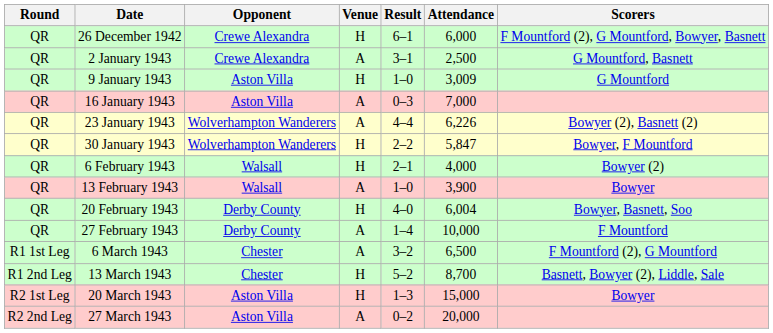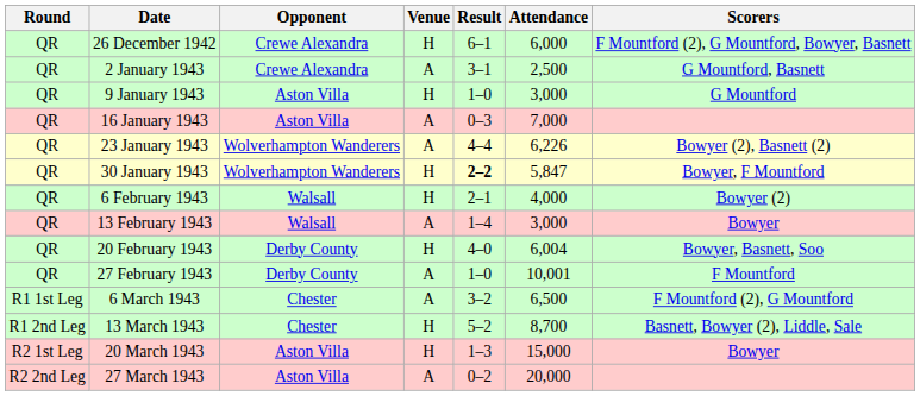 <table class="wikitable" style="font-size:100%; text-align:center">
 <tr>
 <th>Round</th>
 <th>Date</th>
 <th>Opponent</th>
 <th>Venue</th>
 <th>Result</th>
 <th>Attendance</th>
 <th>Scorers</th>
 </tr>
 <tr style="background-color: #CCFFCC;">
 <td>QR</td>
 <td>26 December 1942</td>
 <td><a href='#'>Crewe Alexandra</a></td>
 <td>H</td>
 <td>6–1</td>
 <td>6,000</td>
 <td><a href='#'>F Mountford</a> (2), <a href='#'>G Mountford</a>, <a href='#'>Bowyer</a>, <a href='#'>Basnett</a></td>
 </tr>
 <tr style="background-color: #CCFFCC;">
 <td>QR</td>
 <td>2 January 1943</td>
 <td><a href='#'>Crewe Alexandra</a></td>
 <td>A</td>
 <td>3–1</td>
 <td>2,500</td>
 <td><a href='#'>G Mountford</a>, <a href='#'>Basnett</a></td>
 </tr>
 <tr style="background-color: #CCFFCC;">
 <td>QR</td>
 <td>9 January 1943</td>
 <td><a href='#'>Aston Villa</a></td>
 <td>H</td>
 <td>1–0</td>
-<td>3,009</td>
+<td>3,000</td>
 <td><a href='#'>G Mountford</a></td>
 </tr>
 <tr style="background-color: #FFCCCC;">
 <td>QR</td>
 <td>16 January 1943</td>
 <td><a href='#'>Aston Villa</a></td>
 <td>A</td>
 <td>0–3</td>
 <td>7,000</td>
 <td></td>
 </tr>
 <tr style="background-color: #FFFFCC;">
 <td>QR</td>
 <td>23 January 1943</td>
 <td><a href='#'>Wolverhampton Wanderers</a></td>
 <td>A</td>
 <td>4–4</td>
 <td>6,226</td>
 <td><a href='#'>Bowyer</a> (2), <a href='#'>Basnett</a> (2)</td>
 </tr>
 <tr style="background-color: #FFFFCC;">
 <td>QR</td>
 <td>30 January 1943</td>
 <td><a href='#'>Wolverhampton Wanderers</a></td>
 <td>H</td>
-<td>2–2</td>
+<td><strong>2–2</strong></td>
 <td>5,847</td>
 <td><a href='#'>Bowyer</a>, <a href='#'>F Mountford</a></td>
 </tr>
 <tr style="background-color: #CCFFCC;">
 <td>QR</td>
 <td>6 February 1943</td>
 <td><a href='#'>Walsall</a></td>
 <td>H</td>
 <td>2–1</td>
 <td>4,000</td>
 <td><a href='#'>Bowyer</a> (2)</td>
 </tr>
 <tr style="background-color: #FFCCCC;">
 <td>QR</td>
 <td>13 February 1943</td>
 <td><a href='#'>Walsall</a></td>
 <td>A</td>
-<td>1–0</td>
-<td>3,900</td>
+<td>1–4</td>
+<td>3,000</td>
 <td><a href='#'>Bowyer</a></td>
 </tr>
 <tr style="background-color: #CCFFCC;">
 <td>QR</td>
 <td>20 February 1943</td>
 <td><a href='#'>Derby County</a></td>
 <td>H</td>
 <td>4–0</td>
 <td>6,004</td>
 <td><a href='#'>Bowyer</a>, <a href='#'>Basnett</a>, <a href='#'>Soo</a></td>
 </tr>
 <tr style="background-color: #CCFFCC;">
 <td>QR</td>
 <td>27 February 1943</td>
 <td><a href='#'>Derby County</a></td>
 <td>A</td>
-<td>1–4</td>
-<td>10,000</td>
+<td>1–0</td>
+<td>10,001</td>
 <td><a href='#'>F Mountford</a></td>
 </tr>
 <tr style="background-color: #CCFFCC;">
 <td>R1 1st Leg</td>
 <td>6 March 1943</td>
 <td><a href='#'>Chester</a></td>
 <td>A</td>
 <td>3–2</td>
 <td>6,500</td>
 <td><a href='#'>F Mountford</a>  (2), <a href='#'>G Mountford</a></td>
 </tr>
 <tr style="background-color: #CCFFCC;">
 <td>R1 2nd Leg</td>
 <td>13 March 1943</td>
 <td><a href='#'>Chester</a></td>
 <td>H</td>
 <td>5–2</td>
 <td>8,700</td>
 <td><a href='#'>Basnett</a>, <a href='#'>Bowyer</a> (2), <a href='#'>Liddle</a>, <a href='#'>Sale</a></td>
 </tr>
 <tr style="background-color: #FFCCCC;">
 <td>R2 1st Leg</td>
 <td>20 March 1943</td>
 <td><a href='#'>Aston Villa</a></td>
 <td>H</td>
 <td>1–3</td>
 <td>15,000</td>
 <td><a href='#'>Bowyer</a></td>
 </tr>
 <tr style="background-color: #FFCCCC;">
 <td>R2 2nd Leg</td>
 <td>27 March 1943</td>
 <td><a href='#'>Aston Villa</a></td>
 <td>A</td>
 <td>0–2</td>
 <td>20,000</td>
 <td></td>
 </tr>
 </table>
